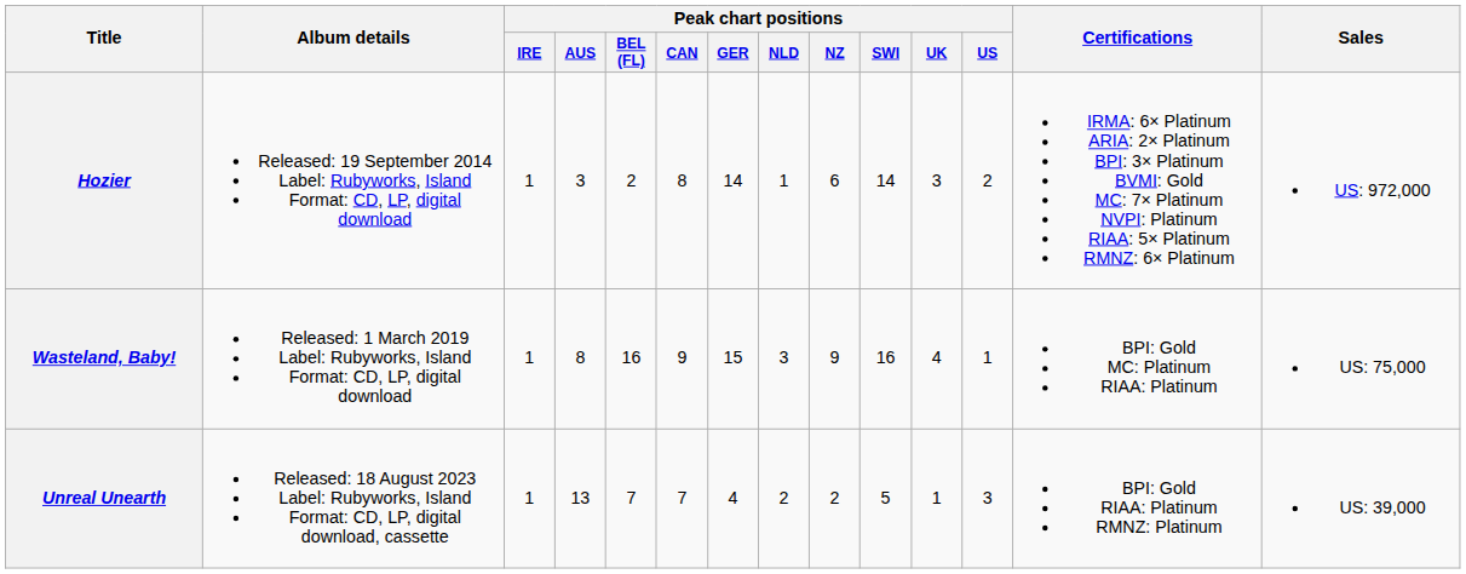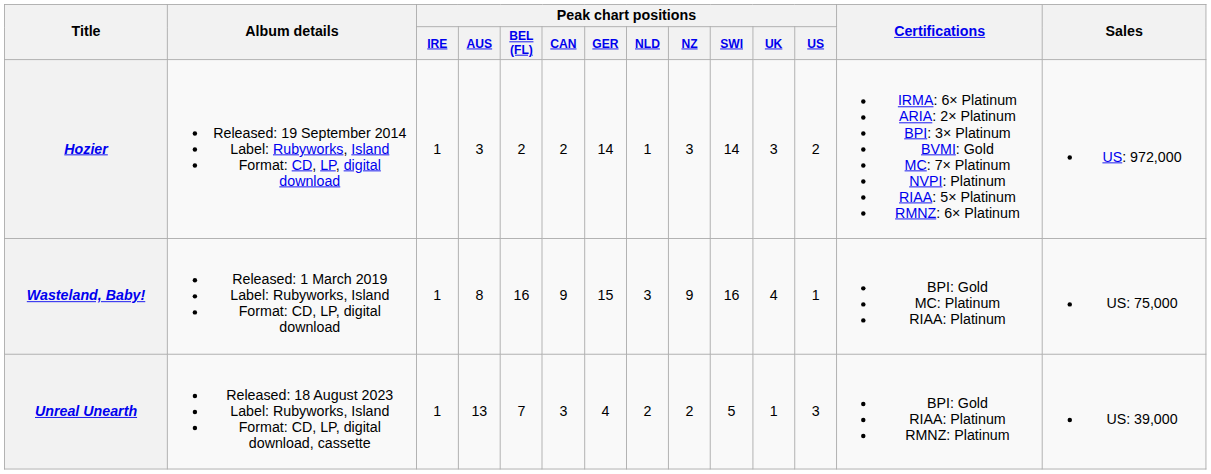 <table class="wikitable plainrowheaders" style="text-align:center;">
 <tr>
 <th scope="col" rowspan="2" style="width:11em;">Title</th>
 <th scope="col" rowspan="2" style="width:17em;">Album details</th>
 <th scope="col" colspan="10">Peak chart positions</th>
 <th scope="col" rowspan="2" style="width:14em;"><a href='#'>Certifications</a></th>
 <th scope="col" rowspan="2" style="width:11em;">Sales</th>
 </tr>
 <tr>
 <th scope="col" style="width:3em;font-size:85%;"><a href='#'>IRE</a><br></th>
 <th scope="col" style="width:3em;font-size:85%;"><a href='#'>AUS</a><br></th>
 <th scope="col" style="width:3em;font-size:85%;"><a href='#'>BEL<br>(FL)</a><br></th>
 <th scope="col" style="width:3em;font-size:85%;"><a href='#'>CAN</a><br></th>
 <th scope="col" style="width:3em;font-size:85%;"><a href='#'>GER</a><br></th>
 <th scope="col" style="width:3em;font-size:85%;"><a href='#'>NLD</a><br></th>
 <th scope="col" style="width:3em;font-size:85%;"><a href='#'>NZ</a><br></th>
 <th scope="col" style="width:3em;font-size:85%;"><a href='#'>SWI</a><br></th>
 <th scope="col" style="width:3em;font-size:85%;"><a href='#'>UK</a><br></th>
 <th scope="col" style="width:3em;font-size:85%;"><a href='#'>US</a><br></th>
 </tr>
 <tr>
 <th scope="row"><em><a href='#'>Hozier</a></em></th>
 <td><br><ul><li>Released: 19 September 2014</li><li>Label: <a href='#'>Rubyworks</a>, <a href='#'>Island</a></li><li>Format: <a href='#'>CD</a>, <a href='#'>LP</a>, <a href='#'>digital download</a></li></ul></td>
 <td>1</td>
 <td>3</td>
 <td>2</td>
-<td>8</td>
+<td>2</td>
 <td>14</td>
 <td>1</td>
-<td>6</td>
+<td>3</td>
 <td>14</td>
 <td>3</td>
 <td>2</td>
 <td><br><ul><li><a href='#'>IRMA</a>: 6× Platinum</li><li><a href='#'>ARIA</a>: 2× Platinum</li><li><a href='#'>BPI</a>: 3× Platinum</li><li><a href='#'>BVMI</a>: Gold</li><li><a href='#'>MC</a>: 7× Platinum</li><li><a href='#'>NVPI</a>: Platinum</li><li><a href='#'>RIAA</a>: 5× Platinum</li><li><a href='#'>RMNZ</a>: 6× Platinum</li></ul></td>
 <td><br><ul><li><a href='#'>US</a>: 972,000</li></ul></td>
 </tr>
 <tr>
 <th scope="row"><em><a href='#'>Wasteland, Baby!</a></em></th>
 <td><br><ul><li>Released: 1 March 2019</li><li>Label: Rubyworks, Island</li><li>Format: CD, LP, digital download</li></ul></td>
 <td>1</td>
 <td>8</td>
 <td>16</td>
 <td>9</td>
 <td>15</td>
 <td>3</td>
 <td>9</td>
 <td>16</td>
 <td>4</td>
 <td>1</td>
 <td><br><ul><li>BPI: Gold</li><li>MC: Platinum</li><li>RIAA: Platinum</li></ul></td>
 <td><br><ul><li>US: 75,000</li></ul></td>
 </tr>
 <tr>
 <th scope="row"><em><a href='#'>Unreal Unearth</a></em></th>
 <td><br><ul><li>Released: 18 August 2023</li><li>Label: Rubyworks, Island</li><li>Format: CD, LP, digital download, cassette</li></ul></td>
 <td>1</td>
 <td>13</td>
 <td>7</td>
-<td>7</td>
+<td>3</td>
 <td>4</td>
 <td>2</td>
 <td>2</td>
 <td>5</td>
 <td>1</td>
 <td>3</td>
 <td><br><ul><li>BPI: Gold</li><li>RIAA: Platinum</li><li>RMNZ: Platinum</li></ul></td>
 <td><br><ul><li>US: 39,000</li></ul></td>
 </tr>
 </table>
